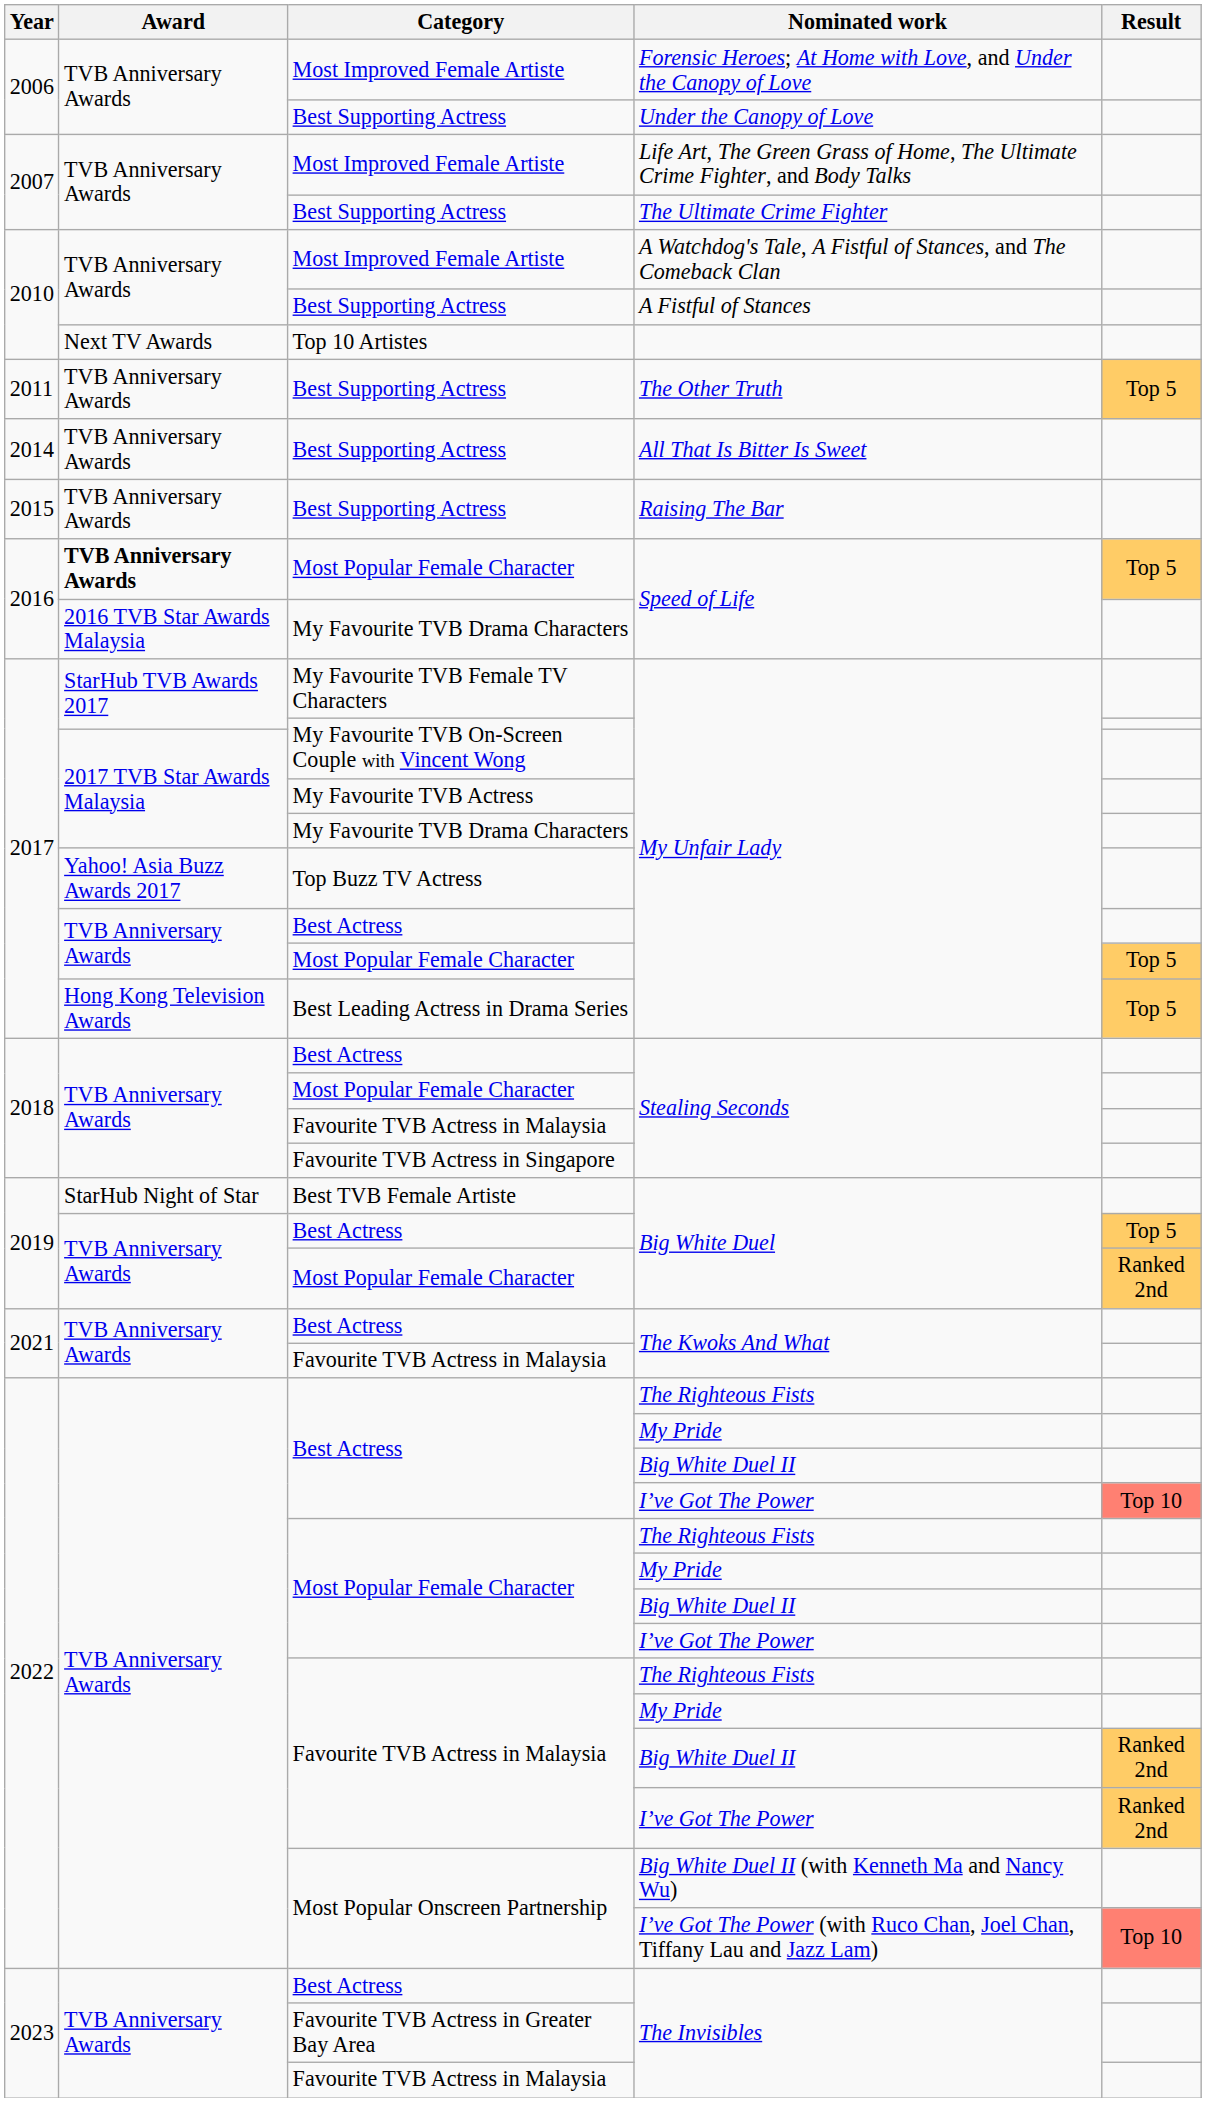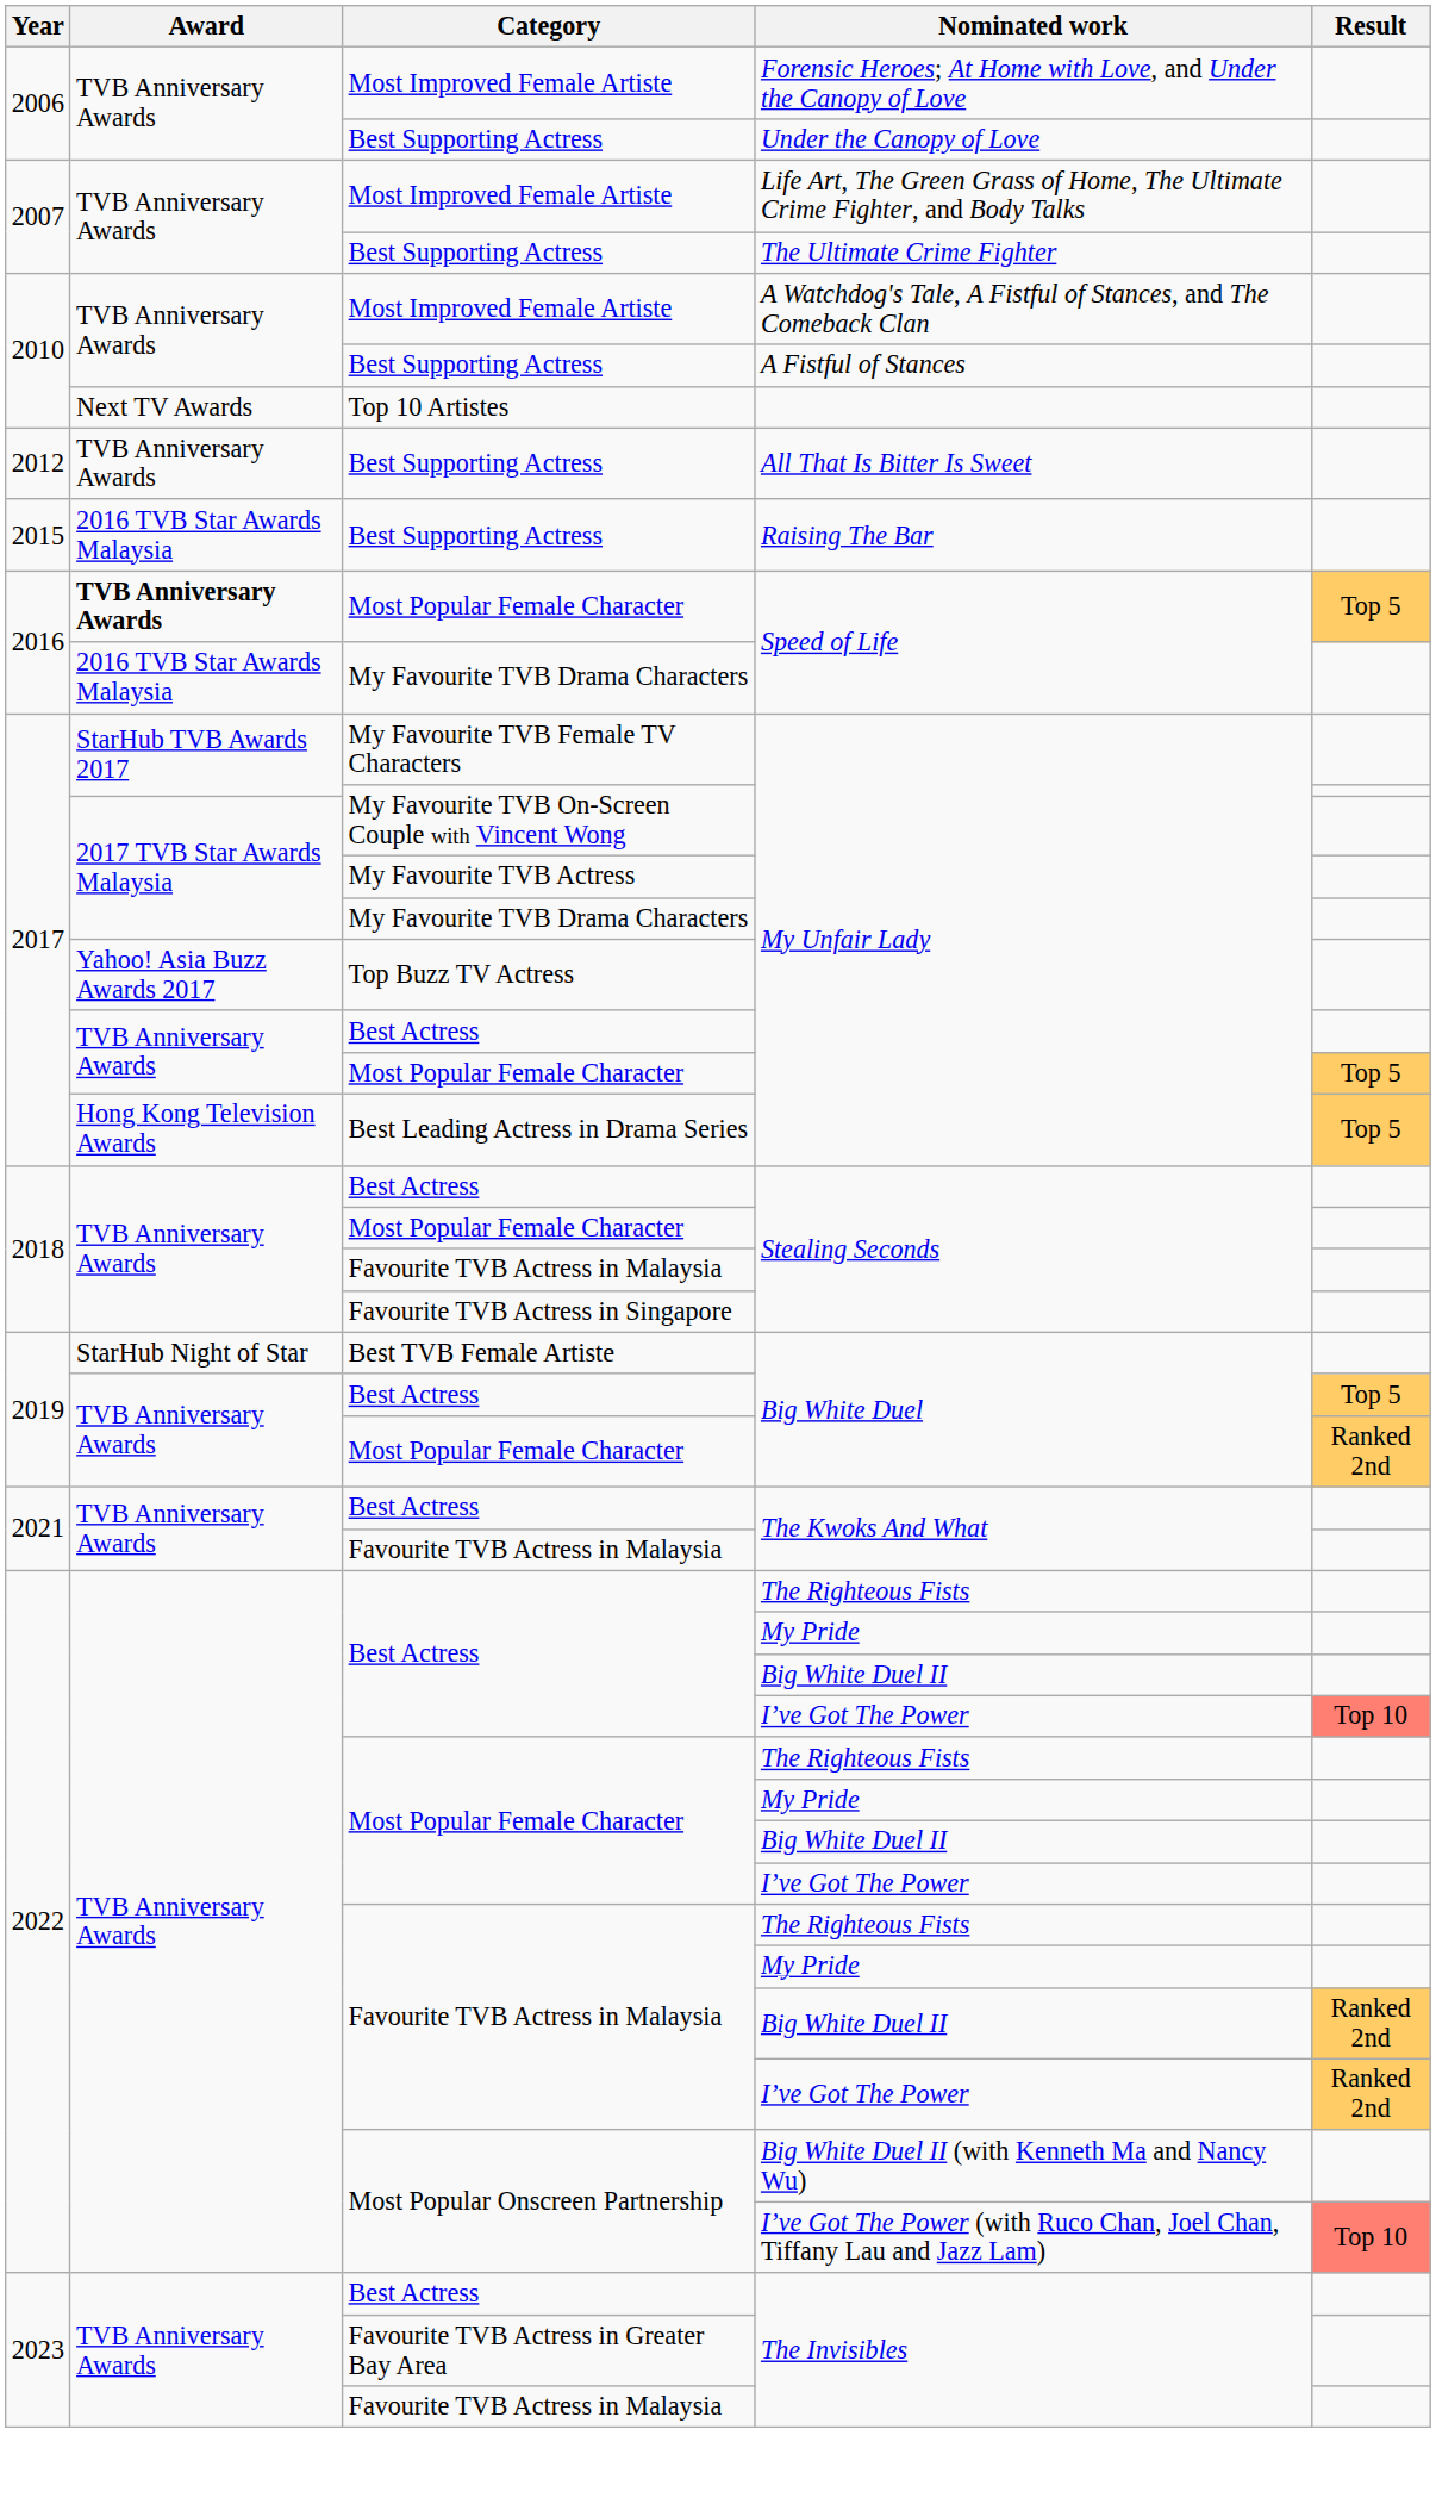 <table class="wikitable sortable">
 <tr align="center">
 <th>Year</th>
 <th>Award</th>
 <th>Category</th>
 <th>Nominated work</th>
 <th>Result</th>
 </tr>
 <tr>
 <td rowspan="2">2006</td>
 <td rowspan="2">TVB Anniversary Awards</td>
 <td><a href='#'>Most Improved Female Artiste</a></td>
 <td><em><a href='#'>Forensic Heroes</a></em>; <em><a href='#'>At Home with Love</a></em>, and <em><a href='#'>Under the Canopy of Love</a></em></td>
 <td></td>
 </tr>
 <tr>
 <td><a href='#'>Best Supporting Actress</a></td>
 <td><em><a href='#'>Under the Canopy of Love</a></em></td>
 <td></td>
 </tr>
 <tr>
 <td rowspan="2">2007</td>
 <td rowspan="2">TVB Anniversary Awards</td>
 <td><a href='#'>Most Improved Female Artiste</a></td>
 <td><em>Life Art</em>, <em>The Green Grass of Home</em>, <em>The Ultimate Crime Fighter</em>, and <em>Body Talks</em></td>
 <td></td>
 </tr>
 <tr>
 <td><a href='#'>Best Supporting Actress</a></td>
 <td><em><a href='#'>The Ultimate Crime Fighter</a></em></td>
 <td></td>
 </tr>
 <tr>
 <td rowspan="3">2010</td>
 <td rowspan="2">TVB Anniversary Awards</td>
 <td><a href='#'>Most Improved Female Artiste</a></td>
 <td><em>A Watchdog's Tale</em>, <em>A Fistful of Stances</em>, and <em>The Comeback Clan</em></td>
 <td></td>
 </tr>
 <tr>
 <td><a href='#'>Best Supporting Actress</a></td>
 <td><em>A Fistful of Stances</em></td>
 <td></td>
 </tr>
 <tr>
 <td>Next TV Awards</td>
 <td>Top 10 Artistes</td>
 <td></td>
 <td></td>
 </tr>
 <tr>
-<td>2011</td>
-<td>TVB Anniversary Awards</td>
-<td><a href='#'>Best Supporting Actress</a></td>
-<td><em><a href='#'>The Other Truth</a></em></td>
-<td style="background-color:#ffcc66; text-align:center;">Top 5</td>
-</tr>
-<tr>
-<td>2014</td>
+<td>2012</td>
 <td>TVB Anniversary Awards</td>
 <td><a href='#'>Best Supporting Actress</a></td>
 <td><em><a href='#'>All That Is Bitter Is Sweet</a></em></td>
 <td></td>
 </tr>
 <tr>
 <td>2015</td>
-<td>TVB Anniversary Awards</td>
+<td><a href='#'>2016 TVB Star Awards Malaysia</a></td>
 <td><a href='#'>Best Supporting Actress</a></td>
 <td><em><a href='#'>Raising The Bar</a></em></td>
 <td></td>
 </tr>
 <tr>
 <td rowspan="2">2016</td>
 <td><strong>TVB Anniversary Awards</strong></td>
 <td><a href='#'>Most Popular Female Character</a></td>
 <td rowspan="2"><a href='#'><em>Speed of Life</em></a></td>
 <td style="background-color:#ffcc66; text-align:center;">Top 5</td>
 </tr>
 <tr>
 <td><a href='#'>2016 TVB Star Awards Malaysia</a></td>
 <td>My Favourite TVB Drama Characters</td>
 <td></td>
 </tr>
 <tr>
 <td rowspan="9">2017</td>
 <td rowspan="2"><a href='#'>StarHub TVB Awards 2017</a></td>
 <td>My Favourite TVB Female TV Characters</td>
 <td rowspan="9"><em><a href='#'>My Unfair Lady</a></em></td>
 <td></td>
 </tr>
 <tr>
 <td rowspan="2">My Favourite TVB On-Screen Couple <small>with</small> <a href='#'>Vincent Wong</a></td>
 <td></td>
 </tr>
 <tr>
 <td rowspan="3"><a href='#'>2017 TVB Star Awards Malaysia</a></td>
 <td></td>
 </tr>
 <tr>
 <td>My Favourite TVB Actress</td>
 <td></td>
 </tr>
 <tr>
 <td>My Favourite TVB Drama Characters</td>
 <td></td>
 </tr>
 <tr>
 <td><a href='#'>Yahoo! Asia Buzz Awards 2017</a></td>
 <td>Top Buzz TV Actress</td>
 <td></td>
 </tr>
 <tr>
 <td rowspan="2"><a href='#'>TVB Anniversary Awards</a></td>
 <td><a href='#'>Best Actress</a></td>
 <td></td>
 </tr>
 <tr>
 <td><a href='#'>Most Popular Female Character</a></td>
 <td style="background-color:#ffcc66; text-align:center;">Top 5</td>
 </tr>
 <tr>
 <td><a href='#'>Hong Kong Television Awards</a></td>
 <td>Best Leading Actress in Drama Series</td>
 <td style="background-color:#ffcc66; text-align:center;">Top 5</td>
 </tr>
 <tr>
 <td rowspan="4">2018</td>
 <td rowspan="4"><a href='#'>TVB Anniversary Awards</a></td>
 <td><a href='#'>Best Actress</a></td>
 <td rowspan="4"><em><a href='#'>Stealing Seconds</a></em></td>
 <td></td>
 </tr>
 <tr>
 <td><a href='#'>Most Popular Female Character</a></td>
 <td></td>
 </tr>
 <tr>
 <td>Favourite TVB Actress in Malaysia</td>
 <td></td>
 </tr>
 <tr>
 <td>Favourite TVB Actress in Singapore</td>
 <td></td>
 </tr>
 <tr>
 <td rowspan="3">2019</td>
 <td>StarHub Night of Star</td>
 <td>Best TVB Female Artiste</td>
 <td rowspan="3"><em><a href='#'>Big White Duel</a></em></td>
 <td></td>
 </tr>
 <tr>
 <td rowspan="2"><a href='#'>TVB Anniversary Awards</a></td>
 <td><a href='#'>Best Actress</a></td>
 <td style="background-color:#ffcc66; text-align:center;">Top 5</td>
 </tr>
 <tr>
 <td><a href='#'>Most Popular Female Character</a></td>
 <td style="background-color:#ffcc66; text-align:center;">Ranked 2nd</td>
 </tr>
 <tr>
 <td rowspan="2">2021</td>
 <td rowspan="2"><a href='#'>TVB Anniversary Awards</a></td>
 <td><a href='#'>Best Actress</a></td>
 <td rowspan="2"><em><a href='#'>The Kwoks And What</a></em></td>
 <td></td>
 </tr>
 <tr>
 <td>Favourite TVB Actress in Malaysia</td>
 <td></td>
 </tr>
 <tr>
 <td rowspan="14">2022</td>
 <td rowspan="14"><a href='#'>TVB Anniversary Awards</a></td>
 <td rowspan="4"><a href='#'>Best Actress</a></td>
 <td><em><a href='#'>The Righteous Fists</a></em></td>
 <td></td>
 </tr>
 <tr>
 <td><em><a href='#'>My Pride</a></em></td>
 <td></td>
 </tr>
 <tr>
 <td><em><a href='#'>Big White Duel II</a></em></td>
 <td></td>
 </tr>
 <tr>
 <td><em><a href='#'>I’ve Got The Power</a></em></td>
 <td style="background-color:#ff8072; text-align:center;">Top 10</td>
 </tr>
 <tr>
 <td rowspan="4"><a href='#'>Most Popular Female Character</a></td>
 <td><em><a href='#'>The Righteous Fists</a></em></td>
 <td></td>
 </tr>
 <tr>
 <td><em><a href='#'>My Pride</a></em></td>
 <td></td>
 </tr>
 <tr>
 <td><em><a href='#'>Big White Duel II</a></em></td>
 <td></td>
 </tr>
 <tr>
 <td><em><a href='#'>I’ve Got The Power</a></em></td>
 <td></td>
 </tr>
 <tr>
 <td rowspan="4">Favourite TVB Actress in Malaysia</td>
 <td><em><a href='#'>The Righteous Fists</a></em></td>
 <td></td>
 </tr>
 <tr>
 <td><em><a href='#'>My Pride</a></em></td>
 <td></td>
 </tr>
 <tr>
 <td><em><a href='#'>Big White Duel II</a></em></td>
 <td style="background-color:#ffcc66; text-align:center;">Ranked 2nd</td>
 </tr>
 <tr>
 <td><em><a href='#'>I’ve Got The Power</a></em></td>
 <td style="background-color:#ffcc66; text-align:center;">Ranked 2nd</td>
 </tr>
 <tr>
 <td rowspan="2">Most Popular Onscreen Partnership</td>
 <td><em><a href='#'>Big White Duel II</a></em> (with <a href='#'>Kenneth Ma</a> and <a href='#'>Nancy Wu</a>)</td>
 <td></td>
 </tr>
 <tr>
 <td><em><a href='#'>I’ve Got The Power</a></em> (with <a href='#'>Ruco Chan</a>, <a href='#'>Joel Chan</a>, Tiffany Lau and <a href='#'>Jazz Lam</a>)</td>
 <td style="background-color:#ff8072; text-align:center;">Top 10</td>
 </tr>
 <tr>
 <td rowspan="3">2023</td>
 <td rowspan="3"><a href='#'>TVB Anniversary Awards</a></td>
 <td><a href='#'>Best Actress</a></td>
 <td rowspan="3"><em><a href='#'>The Invisibles</a></em></td>
 <td></td>
 </tr>
 <tr>
 <td>Favourite TVB Actress in Greater Bay Area</td>
 <td></td>
 </tr>
 <tr>
 <td>Favourite TVB Actress in Malaysia</td>
 <td></td>
 </tr>
 </table>
